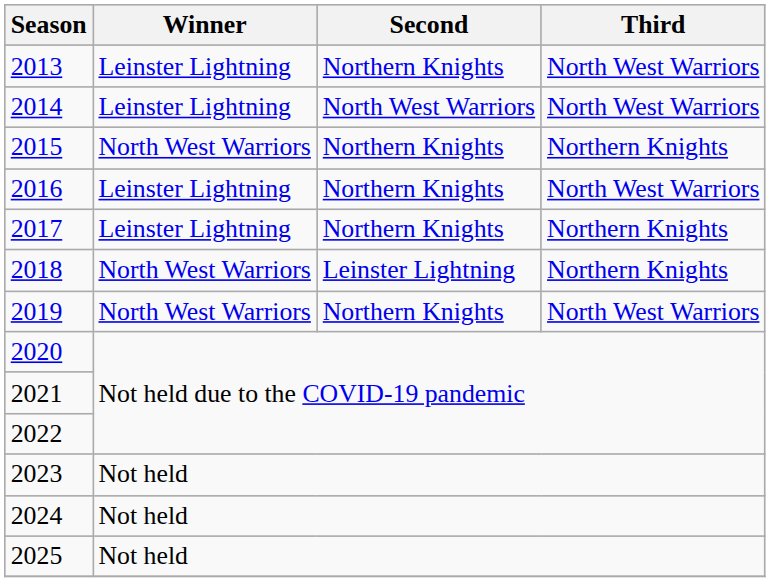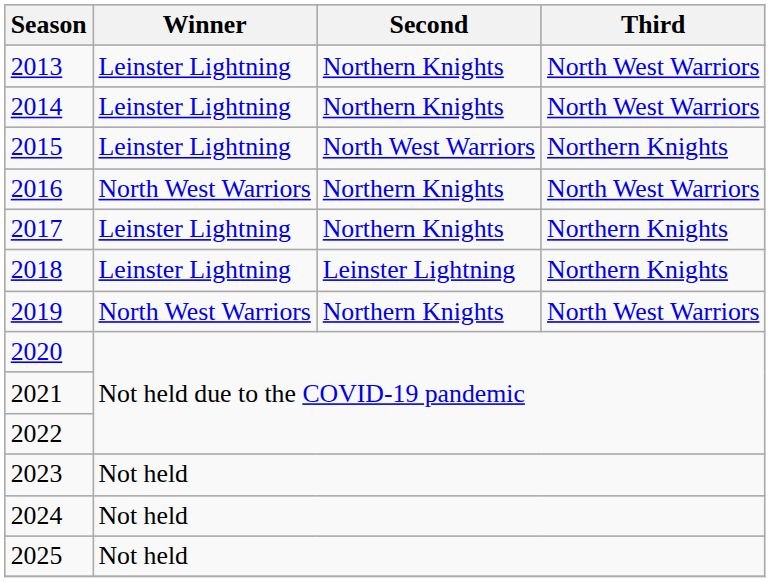 <table class="wikitable">
 <tr style="background:#efefef;">
 <th>Season</th>
 <th>Winner</th>
 <th>Second</th>
 <th>Third</th>
 </tr>
 <tr>
 <td><a href='#'>2013</a></td>
 <td><a href='#'>Leinster Lightning</a></td>
 <td><a href='#'>Northern Knights</a></td>
 <td><a href='#'>North West Warriors</a></td>
 </tr>
 <tr>
 <td><a href='#'>2014</a></td>
 <td><a href='#'>Leinster Lightning</a></td>
-<td><a href='#'>North West Warriors</a></td>
+<td><a href='#'>Northern Knights</a></td>
 <td><a href='#'>North West Warriors</a></td>
 </tr>
 <tr>
 <td><a href='#'>2015</a></td>
+<td><a href='#'>Leinster Lightning</a></td>
 <td><a href='#'>North West Warriors</a></td>
-<td><a href='#'>Northern Knights</a></td>
 <td><a href='#'>Northern Knights</a></td>
 </tr>
 <tr>
 <td><a href='#'>2016</a></td>
-<td><a href='#'>Leinster Lightning</a></td>
+<td><a href='#'>North West Warriors</a></td>
 <td><a href='#'>Northern Knights</a></td>
 <td><a href='#'>North West Warriors</a></td>
 </tr>
 <tr>
 <td><a href='#'>2017</a></td>
 <td><a href='#'>Leinster Lightning</a></td>
 <td><a href='#'>Northern Knights</a></td>
 <td><a href='#'>Northern Knights</a></td>
 </tr>
 <tr>
 <td><a href='#'>2018</a></td>
-<td><a href='#'>North West Warriors</a></td>
+<td><a href='#'>Leinster Lightning</a></td>
 <td><a href='#'>Leinster Lightning</a></td>
 <td><a href='#'>Northern Knights</a></td>
 </tr>
 <tr>
 <td><a href='#'>2019</a></td>
 <td><a href='#'>North West Warriors</a></td>
 <td><a href='#'>Northern Knights</a></td>
 <td><a href='#'>North West Warriors</a></td>
 </tr>
 <tr>
 <td><a href='#'>2020</a></td>
 <td rowspan=3 colspan=3>Not held due to the <a href='#'>COVID-19 pandemic</a></td>
 </tr>
 <tr>
 <td>2021</td>
 </tr>
 <tr>
 <td>2022</td>
 </tr>
 <tr>
 <td>2023</td>
 <td rowspan=1 colspan=3>Not held</td>
 </tr>
 <tr>
 <td>2024</td>
 <td rowspan=1 colspan=3>Not held</td>
 </tr>
 <tr>
 <td>2025</td>
 <td rowspan=1 colspan=3>Not held</td>
 </tr>
 <tr>
 </tr>
 </table>
